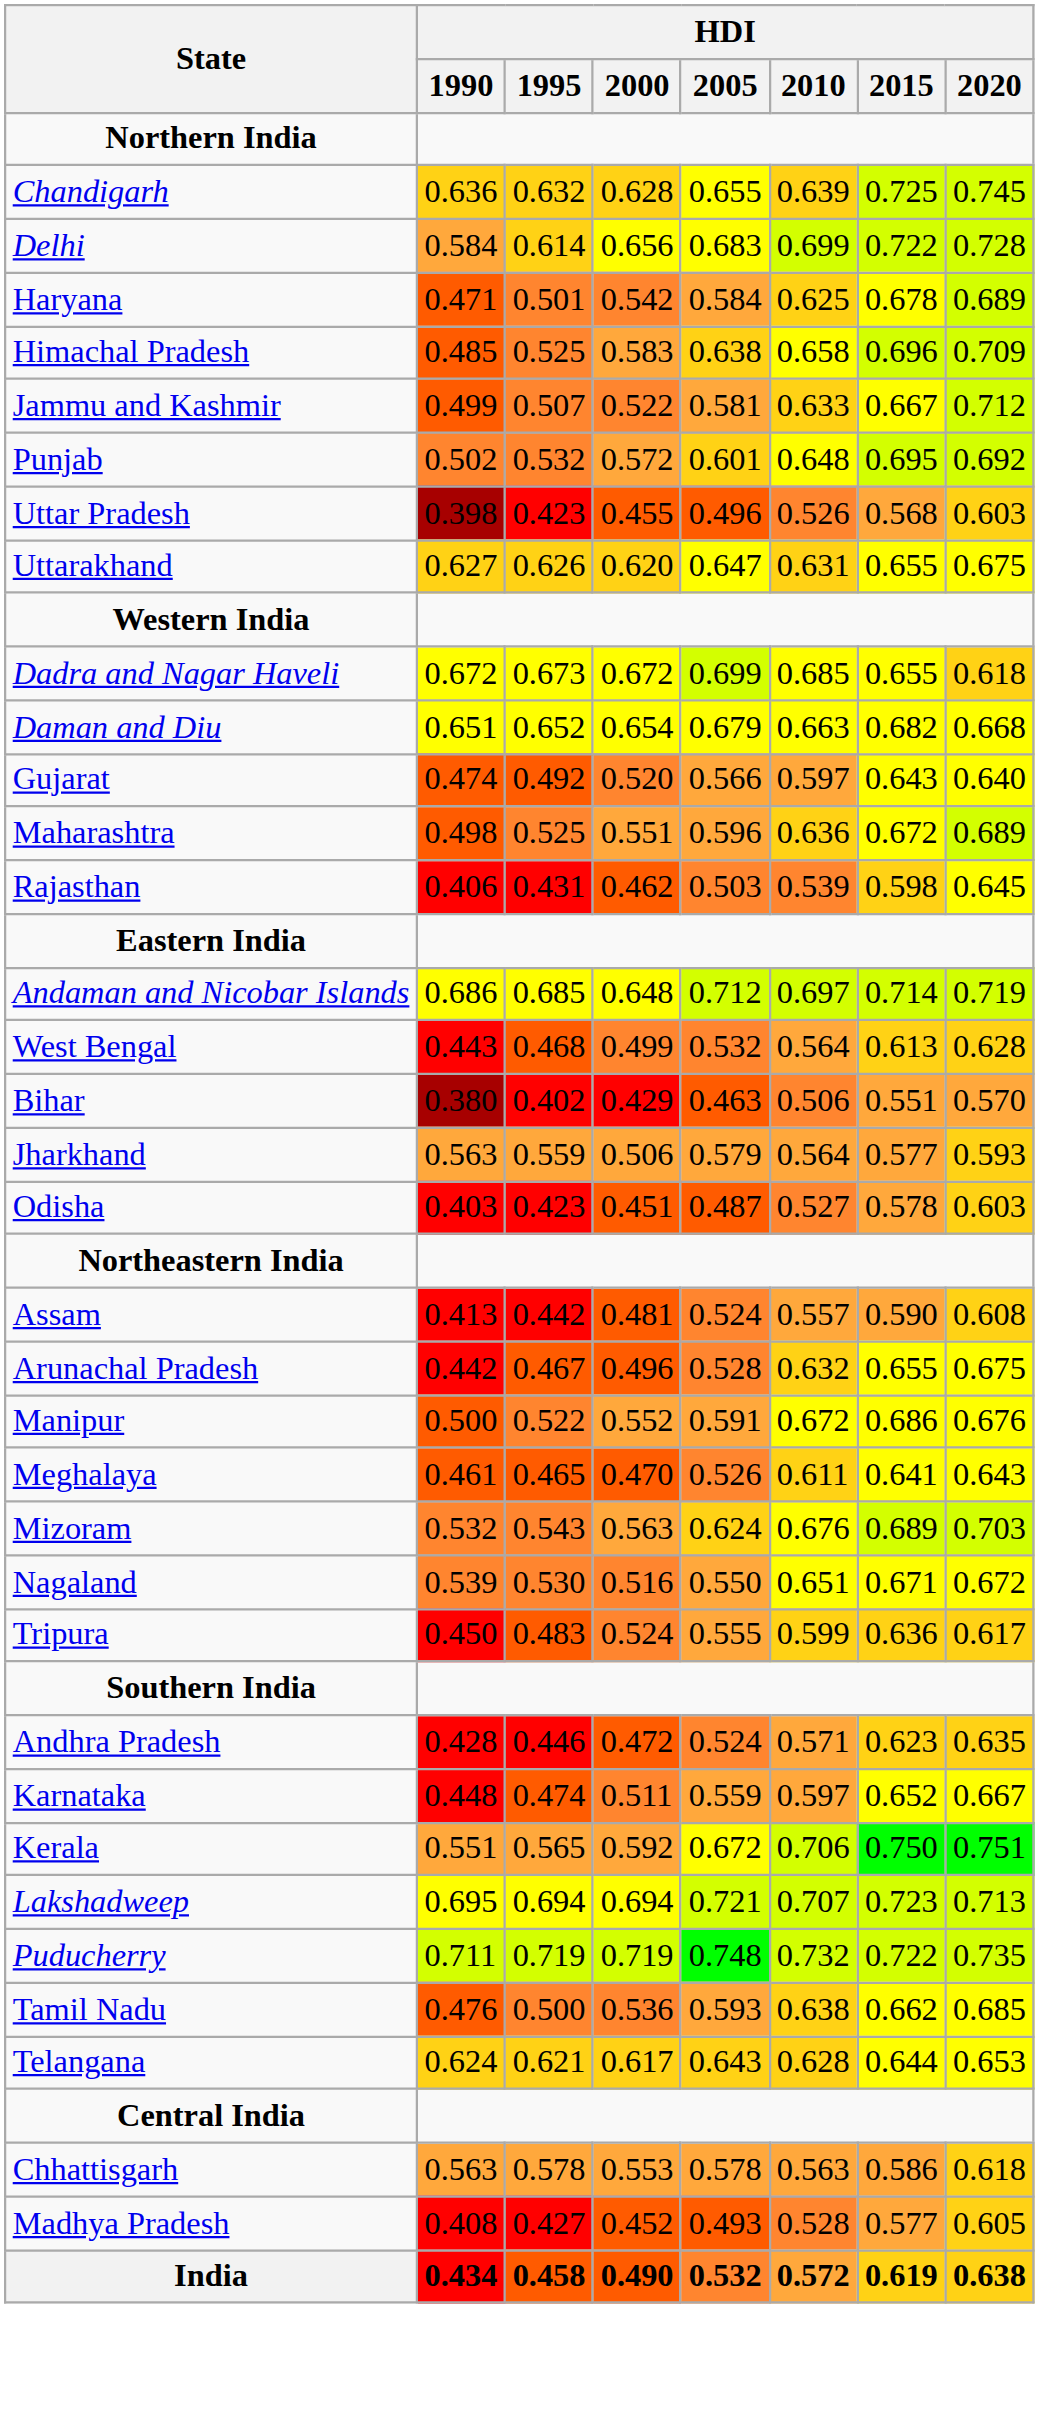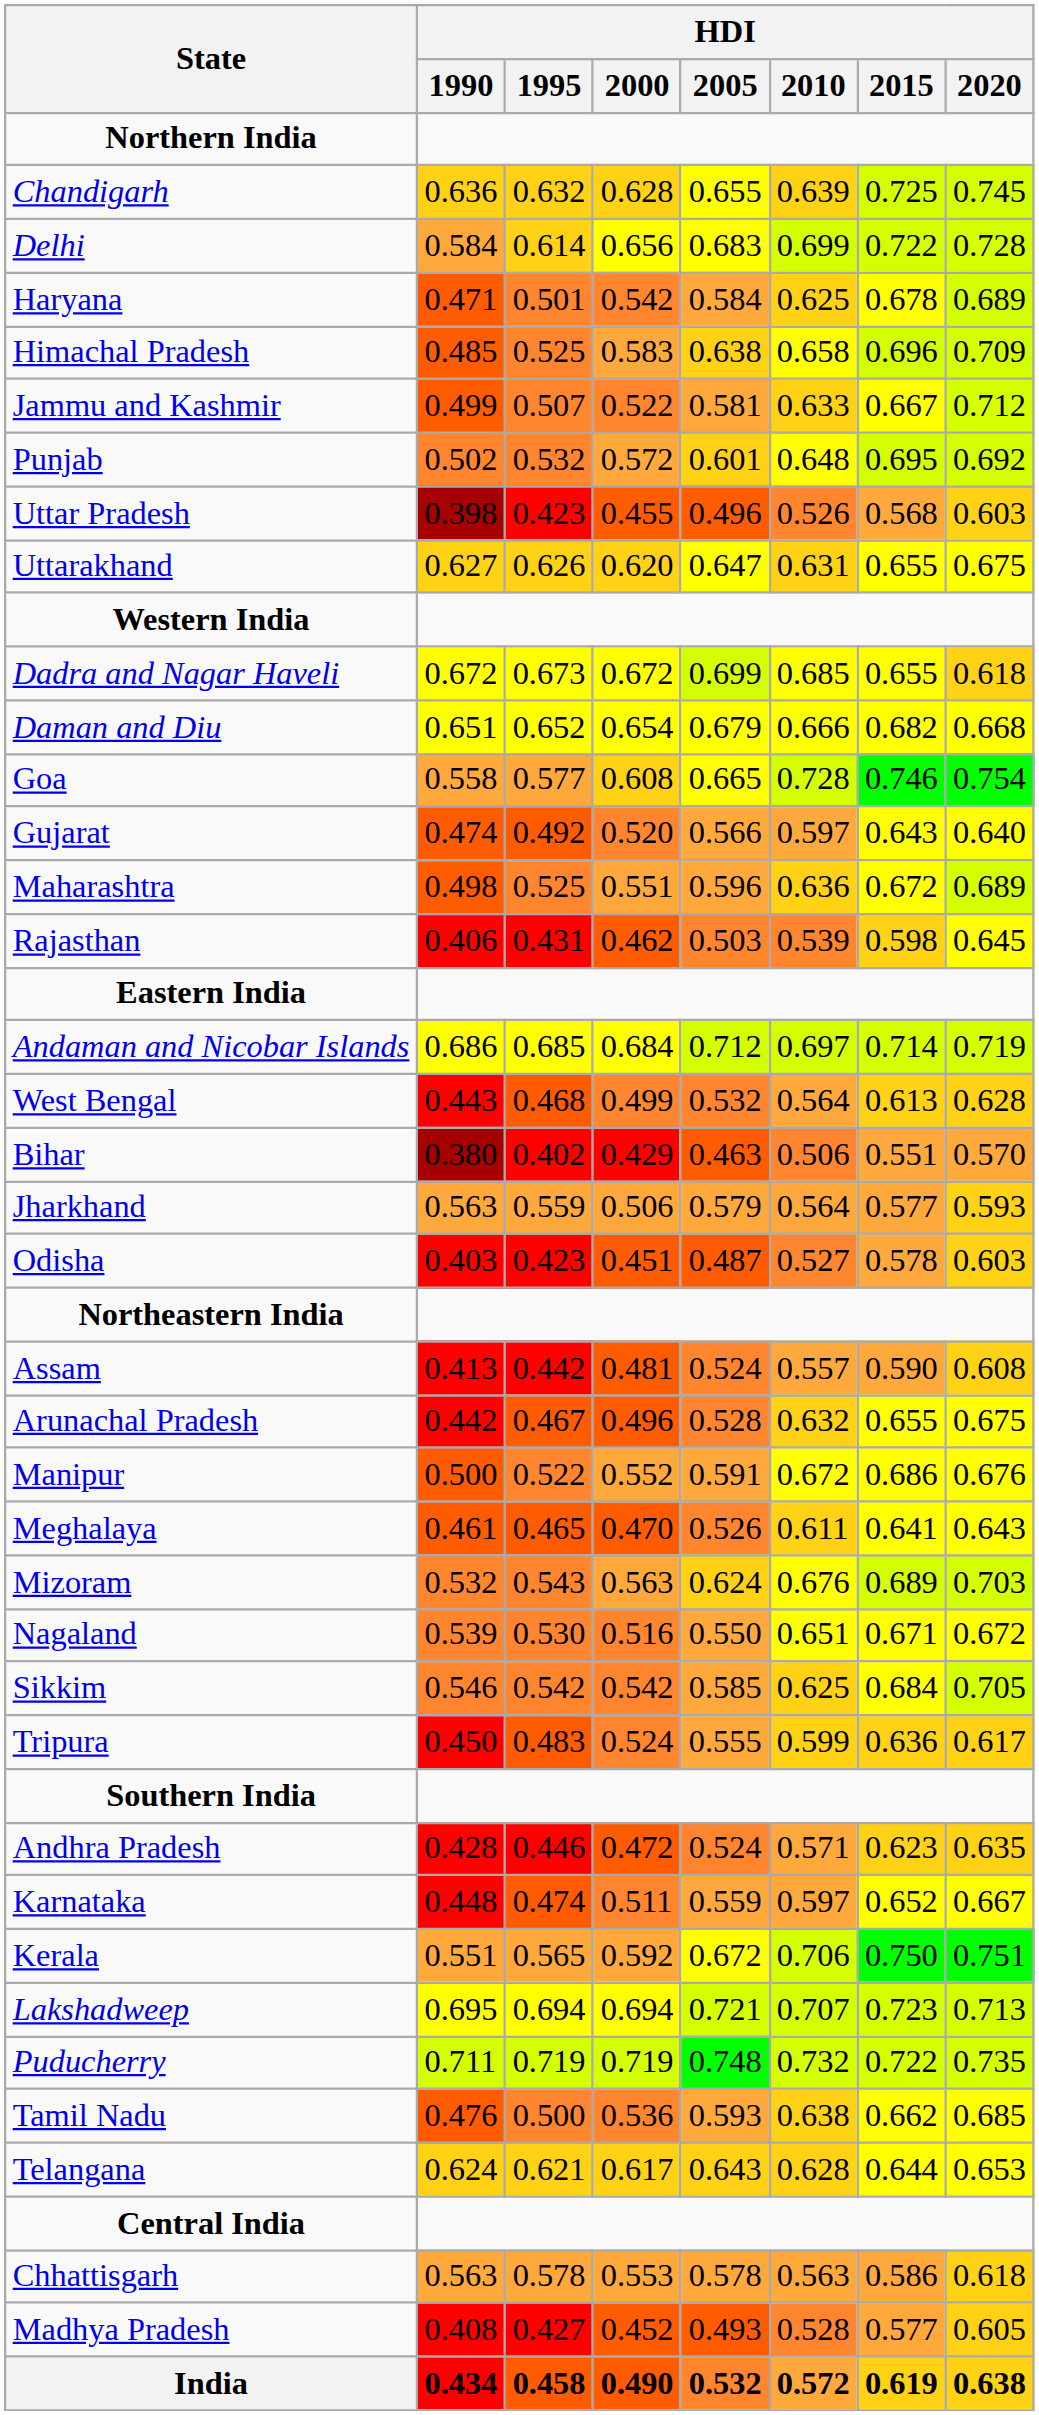 <table class="wikitable sortable" style="font-size: 90%;">
 <tr>
 <th rowspan="2">State</th>
 <th colspan="7">HDI</th>
 </tr>
 <tr>
 <th>1990</th>
 <th>1995</th>
 <th>2000</th>
 <th>2005</th>
 <th>2010</th>
 <th>2015</th>
 <th>2020</th>
 </tr>
 <tr>
 <td style="text-align:center;"><strong>Northern India</strong></td>
 </tr>
 <tr>
 <td><em><a href='#'>Chandigarh</a></em></td>
 <td style="background:#FFD215;">0.636</td>
 <td style="background:#FFD215;">0.632</td>
 <td style="background:#FFD215;">0.628</td>
 <td style="background:#FFFF00;">0.655</td>
 <td style="background:#FFD215;">0.639</td>
 <td style="background:#D3FF00;">0.725</td>
 <td style="background:#D4FF00;">0.745</td>
 </tr>
 <tr>
 <td><em><a href='#'>Delhi</a></em></td>
 <td style="background:#FFA83C;">0.584</td>
 <td style="background:#FFD215;">0.614</td>
 <td style="background:#FFFF00;">0.656</td>
 <td style="background:#FFFF00;">0.683</td>
 <td style="background:#D3FF00;">0.699</td>
 <td style="background:#D3FF00;">0.722</td>
 <td style="background:#D3FF00;">0.728</td>
 </tr>
 <tr>
 <td><a href='#'>Haryana</a></td>
 <td style="background:#FF5B00;">0.471</td>
 <td style="background:#FF852F;">0.501</td>
 <td style="background:#FF852F;">0.542</td>
 <td style="background:#FFA83C;">0.584</td>
 <td style="background:#FFD215;">0.625</td>
 <td style="background:#FFFF00;">0.678</td>
 <td style="background:#D3FF00;">0.689</td>
 </tr>
 <tr>
 <td><a href='#'>Himachal Pradesh</a></td>
 <td style="background:#FF5B00;">0.485</td>
 <td style="background:#FF852F;">0.525</td>
 <td style="background:#FFA83C;">0.583</td>
 <td style="background:#FFD215;">0.638</td>
 <td style="background:#FFFF00;">0.658</td>
 <td style="background:#D3FF00;">0.696</td>
 <td style="background:#D3FF00;">0.709</td>
 </tr>
 <tr>
 <td><a href='#'>Jammu and Kashmir</a></td>
 <td style="background:#FF5B00;">0.499</td>
 <td style="background:#FF852F;">0.507</td>
 <td style="background:#FF852F;">0.522</td>
 <td style="background:#FFA83C;">0.581</td>
 <td style="background:#FFD215;">0.633</td>
 <td style="background:#FFFF00;">0.667</td>
 <td style="background:#D3FF00;">0.712</td>
 </tr>
 <tr>
 <td><a href='#'>Punjab</a></td>
 <td style="background:#FF852F;">0.502</td>
 <td style="background:#FF852F;">0.532</td>
 <td style="background:#FFA83C;">0.572</td>
 <td style="background:#FFD215;">0.601</td>
 <td style="background:#FFFF00;">0.648</td>
 <td style="background:#D3FF00;">0.695</td>
 <td style="background:#D3FF00;">0.692</td>
 </tr>
 <tr>
 <td><a href='#'>Uttar Pradesh</a></td>
 <td style="background:#A70000;">0.398</td>
 <td style="background:#FF0000;">0.423</td>
 <td style="background:#FF5B00;">0.455</td>
 <td style="background:#FF5B00;">0.496</td>
 <td style="background:#FF852F;">0.526</td>
 <td style="background:#FFA83C;">0.568</td>
 <td style="background:#FFD215;">0.603</td>
 </tr>
 <tr>
 <td><a href='#'>Uttarakhand</a></td>
 <td style="background:#FFD215;">0.627</td>
 <td style="background:#FFD215;">0.626</td>
 <td style="background:#FFD215;">0.620</td>
 <td style="background:#FFFF00;">0.647</td>
 <td style="background:#FFD215;">0.631</td>
 <td style="background:#FFFF00;">0.655</td>
 <td style="background:#FFFF00;">0.675</td>
 </tr>
 <tr>
 <td style="text-align:center;"><strong>Western India</strong></td>
 </tr>
 <tr>
 <td><em><a href='#'>Dadra and Nagar Haveli</a></em></td>
 <td style="background:#FFFF00;">0.672</td>
 <td style="background:#FFFF00;">0.673</td>
 <td style="background:#FFFF00;">0.672</td>
 <td style="background:#D3FF00;">0.699</td>
 <td style="background:#FFFF00;">0.685</td>
 <td style="background:#FFFF00;">0.655</td>
 <td style="background:#FFD215;">0.618</td>
 </tr>
 <tr>
 <td><em><a href='#'>Daman and Diu</a></em></td>
 <td style="background:#FFFF00;">0.651</td>
 <td style="background:#FFFF00;">0.652</td>
 <td style="background:#FFFF00;">0.654</td>
 <td style="background:#FFFF00;">0.679</td>
-<td style="background:#FFFF00;">0.663</td>
+<td style="background:#FFFF00;">0.666</td>
 <td style="background:#FFFF00;">0.682</td>
 <td style="background:#FFFF00;">0.668</td>
+</tr>
+<tr>
+<td><a href='#'>Goa</a></td>
+<td style="background:#FFA83C;">0.558</td>
+<td style="background:#FFA83C;">0.577</td>
+<td style="background:#FFD215;">0.608</td>
+<td style="background:#FFFF00;">0.665</td>
+<td style="background:#D3FF00;">0.728</td>
+<td style="background:#00FF00;">0.746</td>
+<td style="background:#00FF00;">0.754</td>
 </tr>
 <tr>
 <td><a href='#'>Gujarat</a></td>
 <td style="background:#FF5B00;">0.474</td>
 <td style="background:#FF5B00;">0.492</td>
 <td style="background:#FF852F;">0.520</td>
 <td style="background:#FFA83C;">0.566</td>
 <td style="background:#FFA83C;">0.597</td>
 <td style="background:#FFFF00;">0.643</td>
 <td style="background:#FFFF00;">0.640</td>
 </tr>
 <tr>
 <td><a href='#'>Maharashtra</a></td>
 <td style="background:#FF5B00;">0.498</td>
 <td style="background:#FF852F;">0.525</td>
 <td style="background:#FFA83C;">0.551</td>
 <td style="background:#FFA83C;">0.596</td>
 <td style="background:#FFD215;">0.636</td>
 <td style="background:#FFFF00;">0.672</td>
 <td style="background:#D3FF00;">0.689</td>
 </tr>
 <tr>
 <td><a href='#'>Rajasthan</a></td>
 <td style="background:#FF0000;">0.406</td>
 <td style="background:#FF0000;">0.431</td>
 <td style="background:#FF5B00;">0.462</td>
 <td style="background:#FF852F;">0.503</td>
 <td style="background:#FF852F;">0.539</td>
 <td style="background:#FFD215;">0.598</td>
 <td style="background:#FFFF00;">0.645</td>
 </tr>
 <tr>
 <td style="text-align:center;"><strong>Eastern India</strong></td>
 </tr>
 <tr>
 <td><em><a href='#'>Andaman and Nicobar Islands</a></em></td>
 <td style="background:#FFFF00;">0.686</td>
 <td style="background:#FFFF00;">0.685</td>
-<td style="background:#FFFF00;">0.648</td>
+<td style="background:#FFFF00;">0.684</td>
 <td style="background:#D3FF00;">0.712</td>
 <td style="background:#D3FF00;">0.697</td>
 <td style="background:#D3FF00;">0.714</td>
 <td style="background:#D3FF00;">0.719</td>
 </tr>
 <tr>
 <td><a href='#'>West Bengal</a></td>
 <td style="background:#FF0000;">0.443</td>
 <td style="background:#FF5B00;">0.468</td>
 <td style="background:#FF852F;">0.499</td>
 <td style="background:#FF852F;">0.532</td>
 <td style="background:#FFA83C;">0.564</td>
 <td style="background:#FFD215;">0.613</td>
 <td style="background:#FFD215;">0.628</td>
 </tr>
 <tr>
 <td><a href='#'>Bihar</a></td>
 <td style="background:#A70000;">0.380</td>
 <td style="background:#FF0000;">0.402</td>
 <td style="background:#FF0000;">0.429</td>
 <td style="background:#FF5B00;">0.463</td>
 <td style="background:#FF852F;">0.506</td>
 <td style="background:#FFA83C;">0.551</td>
 <td style="background:#FFA83C;">0.570</td>
 </tr>
 <tr>
 <td><a href='#'>Jharkhand</a></td>
 <td style="background:#FFA83C;">0.563</td>
 <td style="background:#FFA83C;">0.559</td>
 <td style="background:#FFA83C;">0.506</td>
 <td style="background:#FFA83C;">0.579</td>
 <td style="background:#FFA83C;">0.564</td>
 <td style="background:#FFA83C;">0.577</td>
 <td style="background:#FFD215;">0.593</td>
 </tr>
 <tr>
 <td><a href='#'>Odisha</a></td>
 <td style="background:#FF0000;">0.403</td>
 <td style="background:#FF0000;">0.423</td>
 <td style="background:#FF5B00;">0.451</td>
 <td style="background:#FF5B00;">0.487</td>
 <td style="background:#FF852F;">0.527</td>
 <td style="background:#FFA83C;">0.578</td>
 <td style="background:#FFD215;">0.603</td>
 </tr>
 <tr>
 <td style="text-align:center;"><strong>Northeastern India</strong></td>
 </tr>
 <tr>
 <td><a href='#'>Assam</a></td>
 <td style="background:#FF0000;">0.413</td>
 <td style="background:#FF0000;">0.442</td>
 <td style="background:#FF5B00;">0.481</td>
 <td style="background:#FF852F;">0.524</td>
 <td style="background:#FFA83C;">0.557</td>
 <td style="background:#FFA83C;">0.590</td>
 <td style="background:#FFD215;">0.608</td>
 </tr>
 <tr>
 <td><a href='#'>Arunachal Pradesh</a></td>
 <td style="background:#FF0000;">0.442</td>
 <td style="background:#FF5B00;">0.467</td>
 <td style="background:#FF5B00;">0.496</td>
 <td style="background:#FF852F;">0.528</td>
 <td style="background:#FFD215;">0.632</td>
 <td style="background:#FFFF00;">0.655</td>
 <td style="background:#FFFF00;">0.675</td>
 </tr>
 <tr>
 <td><a href='#'>Manipur</a></td>
 <td style="background:#FF5B00;">0.500</td>
 <td style="background:#FF852F;">0.522</td>
 <td style="background:#FFA83C;">0.552</td>
 <td style="background:#FFA83C;">0.591</td>
 <td style="background:#FFFF00;">0.672</td>
 <td style="background:#FFFF00;">0.686</td>
 <td style="background:#FFFF00;">0.676</td>
 </tr>
 <tr>
 <td><a href='#'>Meghalaya</a></td>
 <td style="background:#FF5B00;">0.461</td>
 <td style="background:#FF5B00;">0.465</td>
 <td style="background:#FF5B00;">0.470</td>
 <td style="background:#FF852F;">0.526</td>
 <td style="background:#FFD215;">0.611</td>
 <td style="background:#FFFF00;">0.641</td>
 <td style="background:#FFFF00;">0.643</td>
 </tr>
 <tr>
 <td><a href='#'>Mizoram</a></td>
 <td style="background:#FF852F;">0.532</td>
 <td style="background:#FF852F;">0.543</td>
 <td style="background:#FFA83C;">0.563</td>
 <td style="background:#FFD215;">0.624</td>
 <td style="background:#FFFF00;">0.676</td>
 <td style="background:#D3FF00;">0.689</td>
 <td style="background:#D3FF00;">0.703</td>
 </tr>
 <tr>
 <td><a href='#'>Nagaland</a></td>
 <td style="background:#FF852F;">0.539</td>
 <td style="background:#FF852F;">0.530</td>
 <td style="background:#FF852F;">0.516</td>
 <td style="background:#FFA83C;">0.550</td>
 <td style="background:#FFFF00;">0.651</td>
 <td style="background:#FFFF00;">0.671</td>
 <td style="background:#FFFF00;">0.672</td>
+</tr>
+<tr>
+<td><a href='#'>Sikkim</a></td>
+<td style="background:#FF852F;">0.546</td>
+<td style="background:#FF852F;">0.542</td>
+<td style="background:#FF852F;">0.542</td>
+<td style="background:#FFA83C;">0.585</td>
+<td style="background:#FFD215;">0.625</td>
+<td style="background:#FFFF00;">0.684</td>
+<td style="background:#D3FF00;">0.705</td>
 </tr>
 <tr>
 <td><a href='#'>Tripura</a></td>
 <td style="background:#FF0000;">0.450</td>
 <td style="background:#FF5B00;">0.483</td>
 <td style="background:#FF852F;">0.524</td>
 <td style="background:#FFA83C;">0.555</td>
 <td style="background:#FFD215;">0.599</td>
 <td style="background:#FFD215;">0.636</td>
 <td style="background:#FFD215;">0.617</td>
 </tr>
 <tr>
 <td style="text-align:center;"><strong>Southern India</strong></td>
 </tr>
 <tr>
 <td><a href='#'>Andhra Pradesh</a></td>
 <td style="background:#FF0000;">0.428</td>
 <td style="background:#FF0000;">0.446</td>
 <td style="background:#FF5B00;">0.472</td>
 <td style="background:#FF852F;">0.524</td>
 <td style="background:#FFA83C;">0.571</td>
 <td style="background:#FFD215;">0.623</td>
 <td style="background:#FFD215;">0.635</td>
 </tr>
 <tr>
 <td><a href='#'>Karnataka</a></td>
 <td style="background:#FF0000;">0.448</td>
 <td style="background:#FF5B00;">0.474</td>
 <td style="background:#FF852F;">0.511</td>
 <td style="background:#FFA83C;">0.559</td>
 <td style="background:#FFA83C;">0.597</td>
 <td style="background:#FFFF00;">0.652</td>
 <td style="background:#FFFF00;">0.667</td>
 </tr>
 <tr>
 <td><a href='#'>Kerala</a></td>
 <td style="background:#FFA83C;">0.551</td>
 <td style="background:#FFA83C;">0.565</td>
 <td style="background:#FFA83C;">0.592</td>
 <td style="background:#FFFF00;">0.672</td>
 <td style="background:#D3FF00;">0.706</td>
 <td style="background:#00FF00;">0.750</td>
 <td style="background:#00FF00;">0.751</td>
 </tr>
 <tr>
 <td><em><a href='#'>Lakshadweep</a></em></td>
 <td style="background:#FFFF00;">0.695</td>
 <td style="background:#FFFF00;">0.694</td>
 <td style="background:#FFFF00;">0.694</td>
 <td style="background:#D3FF00;">0.721</td>
 <td style="background:#D3FF00;">0.707</td>
 <td style="background:#D3FF00;">0.723</td>
 <td style="background:#D3FF00;">0.713</td>
 </tr>
 <tr>
 <td><em><a href='#'>Puducherry</a></em></td>
 <td style="background:#D3FF00;">0.711</td>
 <td style="background:#D3FF00;">0.719</td>
 <td style="background:#D3FF00;">0.719</td>
 <td style="background:#00FF00;">0.748</td>
 <td style="background:#D3FF00;">0.732</td>
 <td style="background:#D3FF00;">0.722</td>
 <td style="background:#D3FF00;">0.735</td>
 </tr>
 <tr>
 <td><a href='#'>Tamil Nadu</a></td>
 <td style="background:#FF5B00;">0.476</td>
 <td style="background:#FF852F;">0.500</td>
 <td style="background:#FF852F;">0.536</td>
 <td style="background:#FFA83C;">0.593</td>
 <td style="background:#FFD215;">0.638</td>
 <td style="background:#FFFF00;">0.662</td>
 <td style="background:#FFFF00;">0.685</td>
 </tr>
 <tr>
 <td><a href='#'>Telangana</a></td>
 <td style="background:#FFD215;">0.624</td>
 <td style="background:#FFD215;">0.621</td>
 <td style="background:#FFD215;">0.617</td>
 <td style="background:#FFD215;">0.643</td>
 <td style="background:#FFD215;">0.628</td>
 <td style="background:#FFFF00;">0.644</td>
 <td style="background:#FFFF00;">0.653</td>
 </tr>
 <tr>
 <td style="text-align:center;"><strong>Central India</strong></td>
 </tr>
 <tr>
 <td><a href='#'>Chhattisgarh</a></td>
 <td style="background:#FFA83C;">0.563</td>
 <td style="background:#FFA83C;">0.578</td>
 <td style="background:#FFA83C;">0.553</td>
 <td style="background:#FFA83C;">0.578</td>
 <td style="background:#FFA83C;">0.563</td>
 <td style="background:#FFA83C;">0.586</td>
 <td style="background:#FFD215;">0.618</td>
 </tr>
 <tr>
 <td><a href='#'>Madhya Pradesh</a></td>
 <td style="background:#FF0000;">0.408</td>
 <td style="background:#FF0000;">0.427</td>
 <td style="background:#FF5B00;">0.452</td>
 <td style="background:#FF5B00;">0.493</td>
 <td style="background:#FF852F;">0.528</td>
 <td style="background:#FFA83C;">0.577</td>
 <td style="background:#FFD215;">0.605</td>
 </tr>
 <tr>
 <th><strong>India</strong></th>
 <td style="background:#FF0000;"><strong>0.434</strong></td>
 <td style="background:#FF5B00;"><strong>0.458</strong></td>
 <td style="background:#FF5B00;"><strong>0.490</strong></td>
 <td style="background:#FF852F;"><strong>0.532</strong></td>
 <td style="background:#FFA83C;"><strong>0.572</strong></td>
 <td style="background:#FFD215;"><strong>0.619</strong></td>
 <td style="background:#FFD215;"><strong>0.638</strong></td>
 </tr>
 </table>
